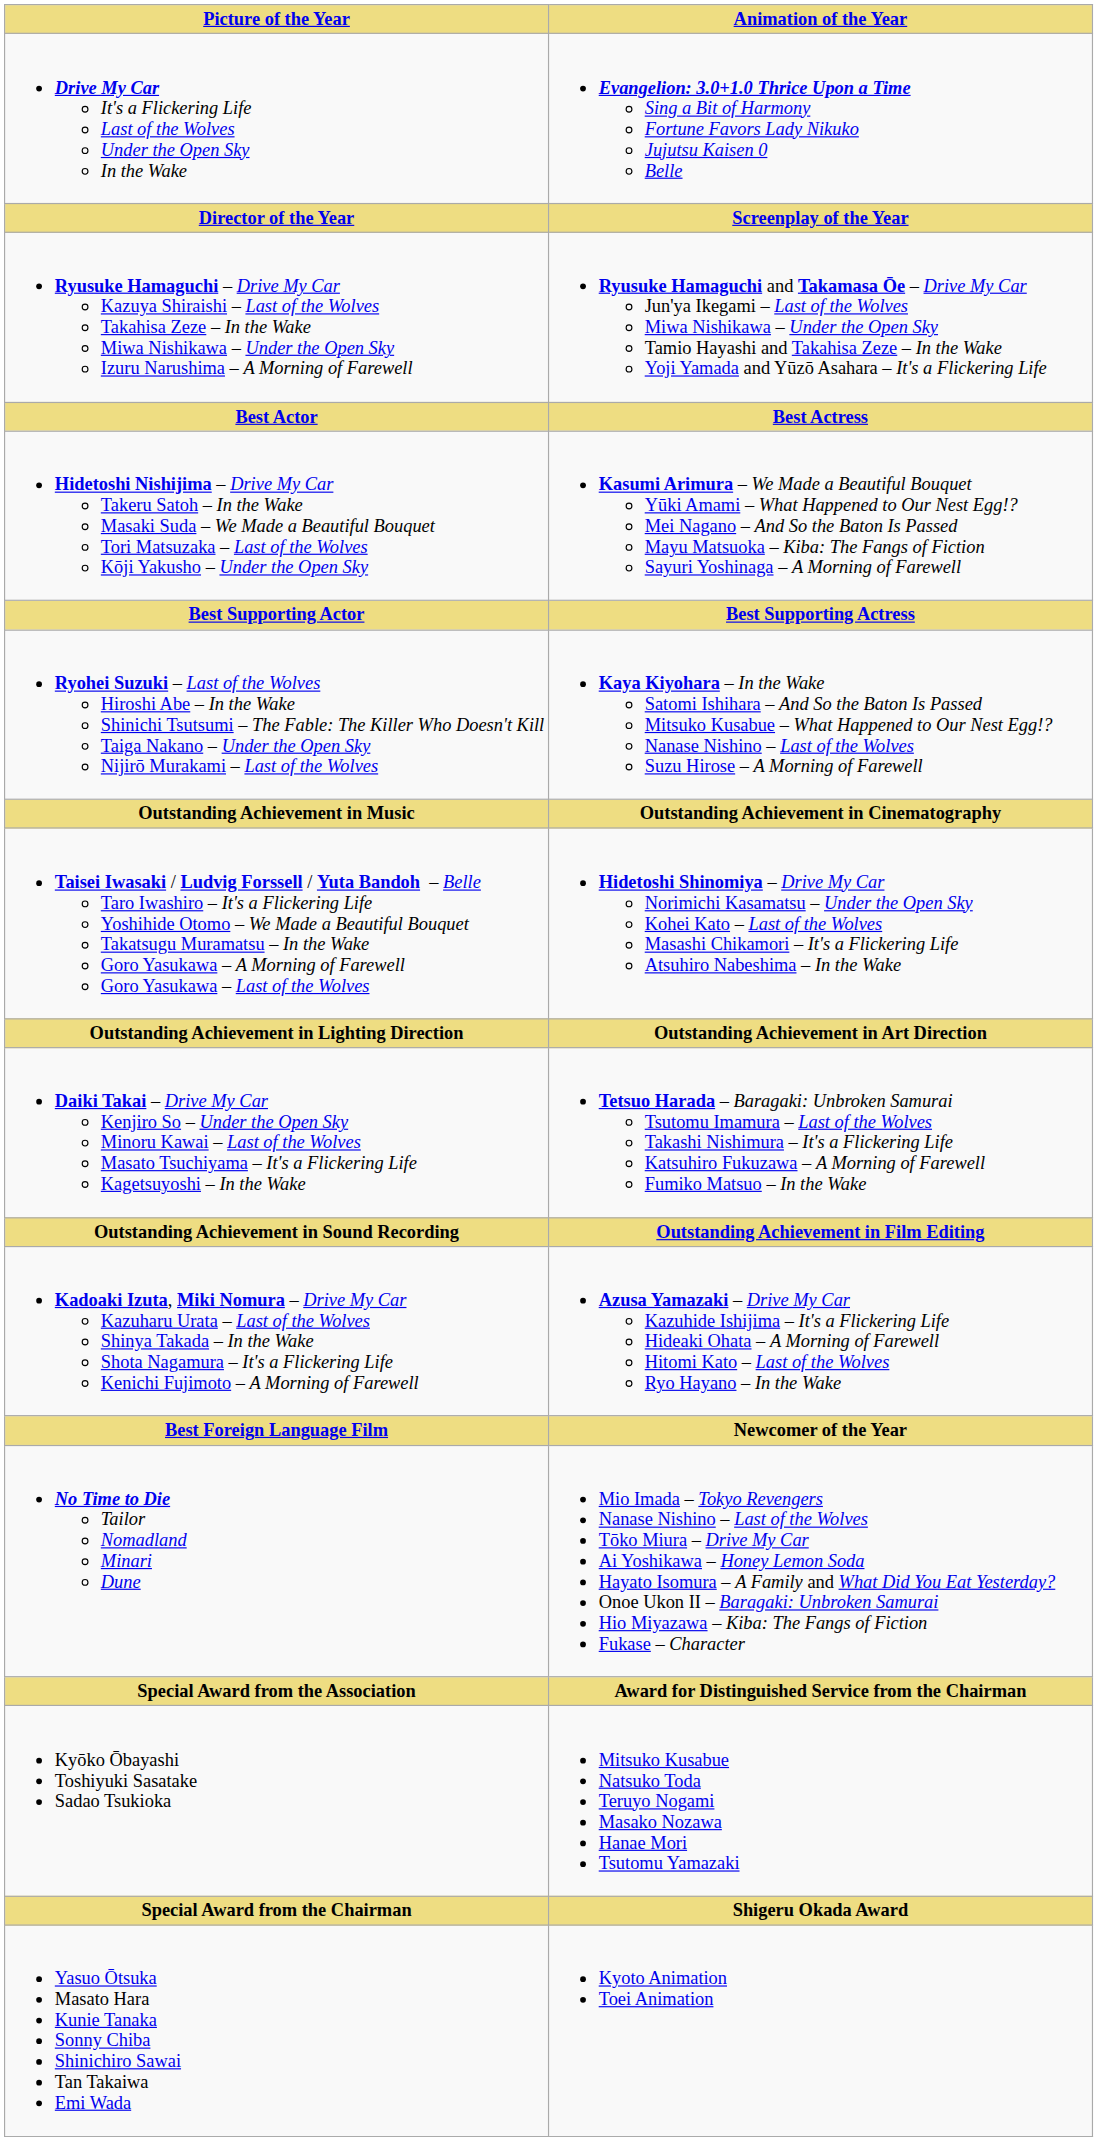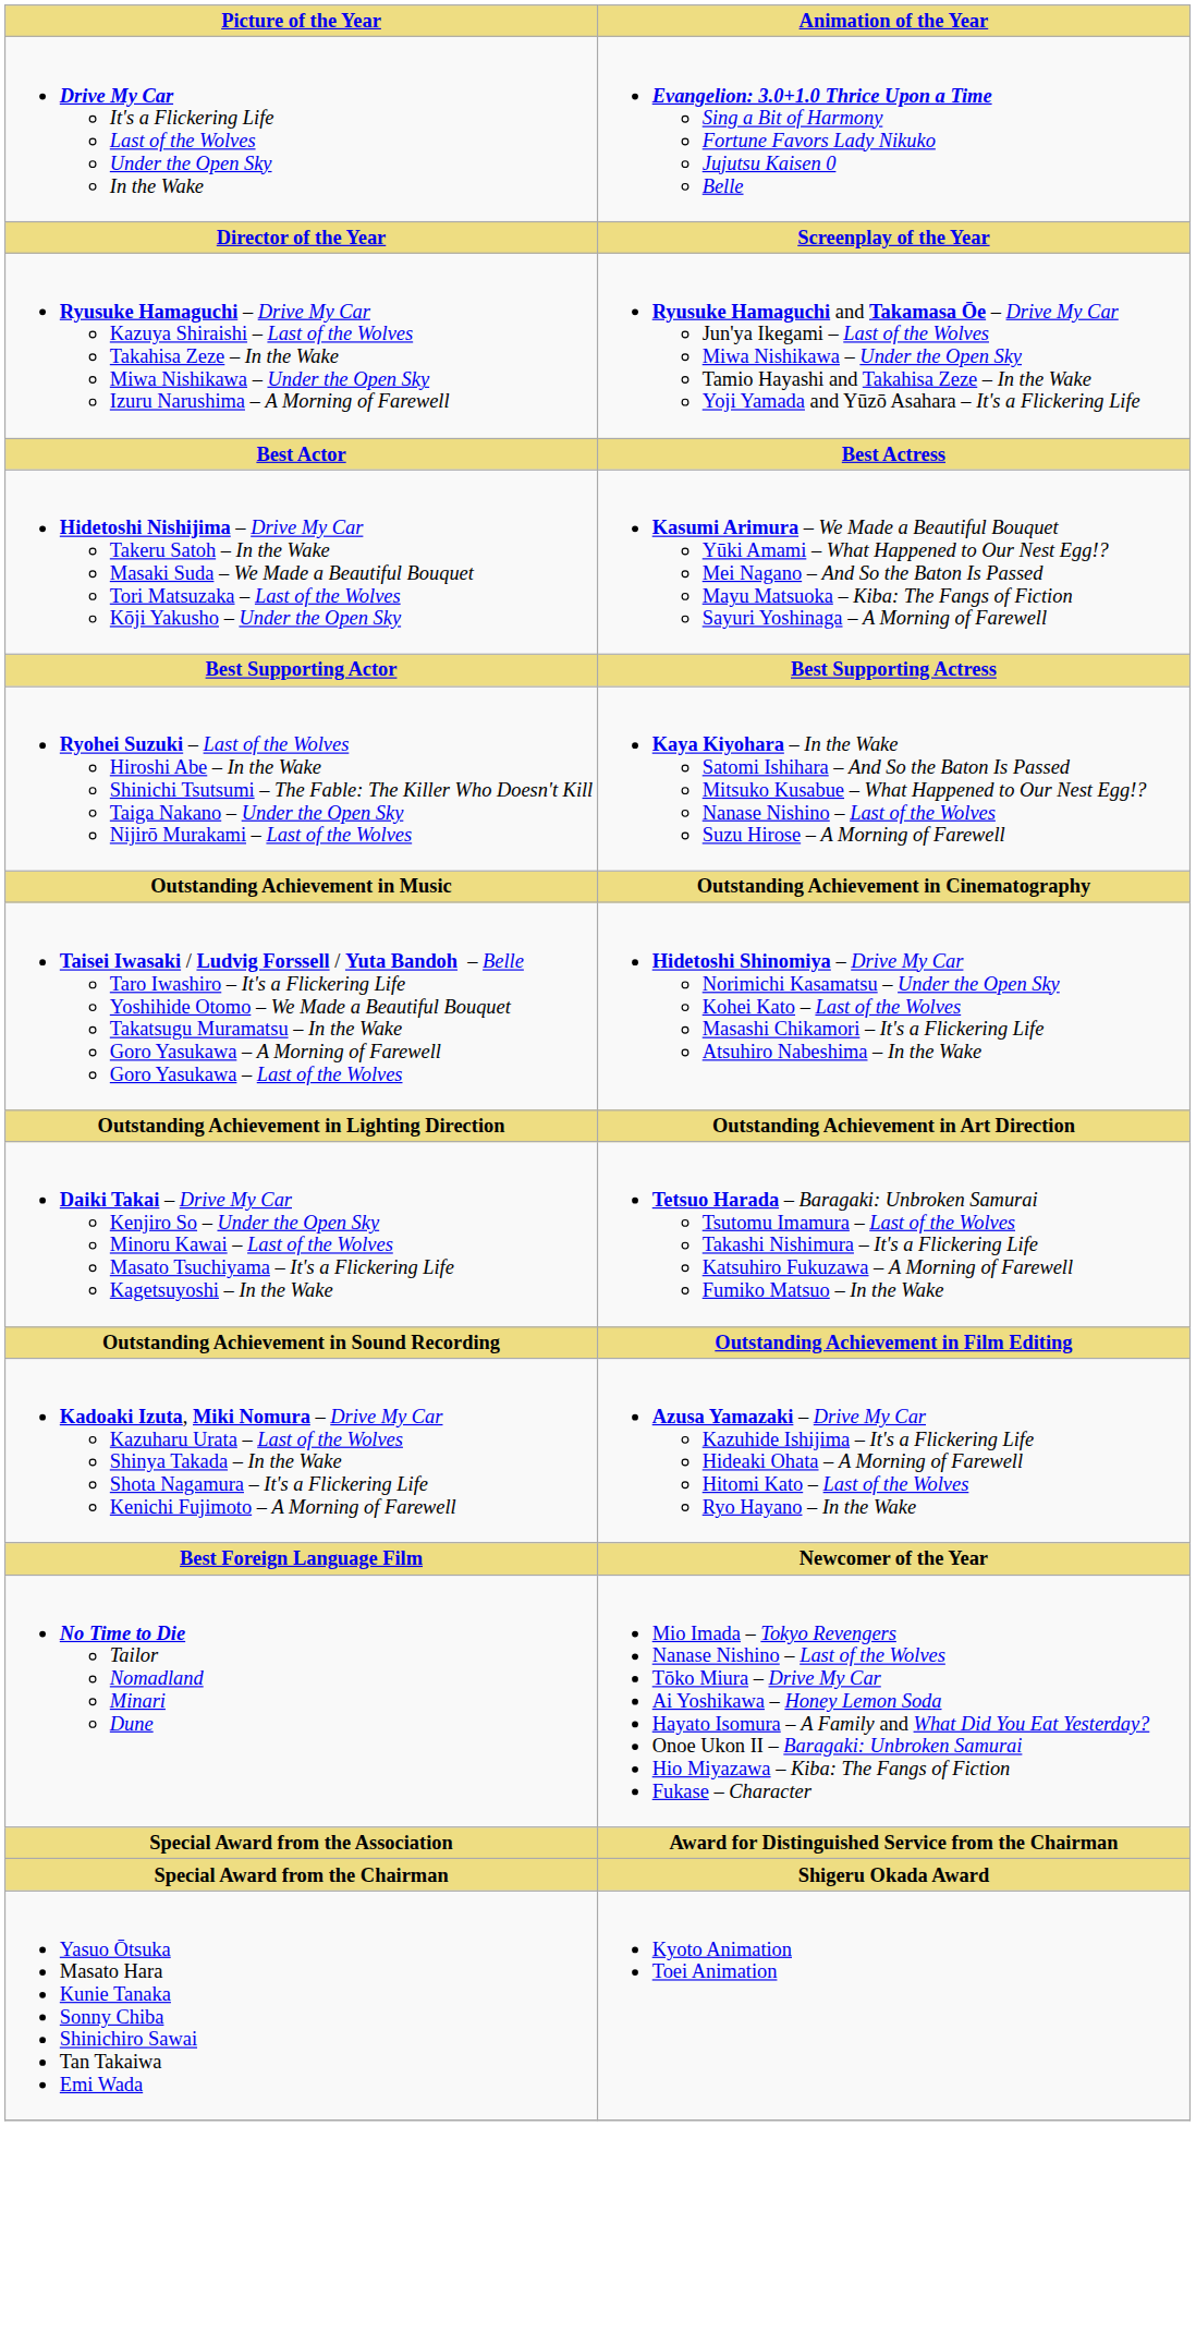 <table class=wikitable>
 <tr>
 <th style="background:#EEDD82; width:50%"><a href='#'>Picture of the Year</a></th>
 <th style="background:#EEDD82; width:50%"><a href='#'>Animation of the Year</a></th>
 </tr>
 <tr>
 <td valign="top"><br><ul><li><strong><em><a href='#'>Drive My Car</a></em></strong><ul><li><em>It's a Flickering Life</em></li><li><em><a href='#'>Last of the Wolves</a></em></li><li><em><a href='#'>Under the Open Sky</a></em></li><li><em>In the Wake</em></li></ul></li></ul></td>
 <td valign="top"><br><ul><li><strong><em><a href='#'>Evangelion: 3.0+1.0 Thrice Upon a Time</a></em></strong><ul><li><em><a href='#'>Sing a Bit of Harmony</a></em></li><li><em><a href='#'>Fortune Favors Lady Nikuko</a></em></li><li><em><a href='#'>Jujutsu Kaisen 0</a></em></li><li><em><a href='#'>Belle</a></em></li></ul></li></ul></td>
 </tr>
 <tr>
 <th style="background:#EEDD82"><a href='#'>Director of the Year</a></th>
 <th style="background:#EEDD82"><a href='#'>Screenplay of the Year</a></th>
 </tr>
 <tr>
 <td valign="top"><br><ul><li><strong><a href='#'>Ryusuke Hamaguchi</a></strong> – <em><a href='#'>Drive My Car</a></em><ul><li><a href='#'>Kazuya Shiraishi</a> – <em><a href='#'>Last of the Wolves</a></em></li><li><a href='#'>Takahisa Zeze</a> – <em>In the Wake</em></li><li><a href='#'>Miwa Nishikawa</a> – <em><a href='#'>Under the Open Sky</a></em></li><li><a href='#'>Izuru Narushima</a> – <em>A Morning of Farewell</em></li></ul></li></ul></td>
 <td valign="top"><br><ul><li><strong><a href='#'>Ryusuke Hamaguchi</a></strong> and <strong><a href='#'>Takamasa Ōe</a></strong> – <em><a href='#'>Drive My Car</a></em><ul><li>Jun'ya Ikegami – <em><a href='#'>Last of the Wolves</a></em></li><li><a href='#'>Miwa Nishikawa</a> – <em><a href='#'>Under the Open Sky</a></em></li><li>Tamio Hayashi and <a href='#'>Takahisa Zeze</a> – <em>In the Wake</em></li><li><a href='#'>Yoji Yamada</a> and Yūzō Asahara – <em>It's a Flickering Life</em></li></ul></li></ul></td>
 </tr>
 <tr>
 <th style="background:#EEDD82"><a href='#'>Best Actor</a></th>
 <th style="background:#EEDD82"><a href='#'>Best Actress</a></th>
 </tr>
 <tr>
 <td valign="top"><br><ul><li><strong><a href='#'>Hidetoshi Nishijima</a></strong> – <em><a href='#'>Drive My Car</a></em><ul><li><a href='#'>Takeru Satoh</a> – <em>In the Wake</em></li><li><a href='#'>Masaki Suda</a> – <em>We Made a Beautiful Bouquet</em></li><li><a href='#'>Tori Matsuzaka</a> – <em><a href='#'>Last of the Wolves</a></em></li><li><a href='#'>Kōji Yakusho</a> – <em><a href='#'>Under the Open Sky</a></em></li></ul></li></ul></td>
 <td valign="top"><br><ul><li><strong><a href='#'>Kasumi Arimura</a></strong> – <em>We Made a Beautiful Bouquet</em><ul><li><a href='#'>Yūki Amami</a> – <em>What Happened to Our Nest Egg!?</em></li><li><a href='#'>Mei Nagano</a> – <em>And So the Baton Is Passed</em></li><li><a href='#'>Mayu Matsuoka</a> – <em>Kiba: The Fangs of Fiction</em></li><li><a href='#'>Sayuri Yoshinaga</a> – <em>A Morning of Farewell</em></li></ul></li></ul></td>
 </tr>
 <tr>
 <th style="background:#EEDD82"><a href='#'>Best Supporting Actor</a></th>
 <th style="background:#EEDD82"><a href='#'>Best Supporting Actress</a></th>
 </tr>
 <tr>
 <td valign="top"><br><ul><li><strong><a href='#'>Ryohei Suzuki</a></strong> – <em><a href='#'>Last of the Wolves</a></em><ul><li><a href='#'>Hiroshi Abe</a> – <em>In the Wake</em></li><li><a href='#'>Shinichi Tsutsumi</a> – <em>The Fable: The Killer Who Doesn't Kill</em></li><li><a href='#'>Taiga Nakano</a> – <em><a href='#'>Under the Open Sky</a></em></li><li><a href='#'>Nijirō Murakami</a> – <em><a href='#'>Last of the Wolves</a></em></li></ul></li></ul></td>
 <td valign="top"><br><ul><li><strong><a href='#'>Kaya Kiyohara</a></strong> – <em>In the Wake</em><ul><li><a href='#'>Satomi Ishihara</a> – <em>And So the Baton Is Passed</em></li><li><a href='#'>Mitsuko Kusabue</a> – <em>What Happened to Our Nest Egg!?</em></li><li><a href='#'>Nanase Nishino</a> – <em><a href='#'>Last of the Wolves</a></em></li><li><a href='#'>Suzu Hirose</a> – <em>A Morning of Farewell</em></li></ul></li></ul></td>
 </tr>
 <tr>
 <th style="background:#EEDD82">Outstanding Achievement in Music</th>
 <th style="background:#EEDD82">Outstanding Achievement in Cinematography</th>
 </tr>
 <tr>
 <td valign="top"><br><ul><li><strong><a href='#'>Taisei Iwasaki</a></strong> / <strong><a href='#'>Ludvig Forssell</a></strong> / <strong><a href='#'>Yuta Bandoh</a></strong>  – <em><a href='#'>Belle</a></em><ul><li><a href='#'>Taro Iwashiro</a> – <em>It's a Flickering Life</em></li><li><a href='#'>Yoshihide Otomo</a> – <em>We Made a Beautiful Bouquet</em></li><li><a href='#'>Takatsugu Muramatsu</a> – <em>In the Wake</em></li><li><a href='#'>Goro Yasukawa</a> – <em>A Morning of Farewell</em></li><li><a href='#'>Goro Yasukawa</a> – <em><a href='#'>Last of the Wolves</a></em></li></ul></li></ul></td>
 <td valign="top"><br><ul><li><strong><a href='#'>Hidetoshi Shinomiya</a></strong> – <em><a href='#'>Drive My Car</a></em><ul><li><a href='#'>Norimichi Kasamatsu</a> – <em><a href='#'>Under the Open Sky</a></em></li><li><a href='#'>Kohei Kato</a> – <em><a href='#'>Last of the Wolves</a></em></li><li><a href='#'>Masashi Chikamori</a> – <em>It's a Flickering Life</em></li><li><a href='#'>Atsuhiro Nabeshima</a> – <em>In the Wake</em></li></ul></li></ul></td>
 </tr>
 <tr>
 <th style="background:#EEDD82">Outstanding Achievement in Lighting Direction</th>
 <th style="background:#EEDD82">Outstanding Achievement in Art Direction</th>
 </tr>
 <tr>
 <td valign="top"><br><ul><li><strong><a href='#'>Daiki Takai</a></strong> – <em><a href='#'>Drive My Car</a></em><ul><li><a href='#'>Kenjiro So</a> – <em><a href='#'>Under the Open Sky</a></em></li><li><a href='#'>Minoru Kawai</a> – <em><a href='#'>Last of the Wolves</a></em></li><li><a href='#'>Masato Tsuchiyama</a> – <em>It's a Flickering Life</em></li><li><a href='#'>Kagetsuyoshi</a> – <em>In the Wake</em></li></ul></li></ul></td>
 <td valign="top"><br><ul><li><strong><a href='#'>Tetsuo Harada</a></strong> – <em>Baragaki: Unbroken Samurai</em><ul><li><a href='#'>Tsutomu Imamura</a> – <em><a href='#'>Last of the Wolves</a></em></li><li><a href='#'>Takashi Nishimura</a> – <em>It's a Flickering Life</em></li><li><a href='#'>Katsuhiro Fukuzawa</a> – <em>A Morning of Farewell</em></li><li><a href='#'>Fumiko Matsuo</a> – <em>In the Wake</em></li></ul></li></ul></td>
 </tr>
 <tr>
 <th style="background:#EEDD82">Outstanding Achievement in Sound Recording</th>
 <th style="background:#EEDD82"><a href='#'>Outstanding Achievement in Film Editing</a></th>
 </tr>
 <tr>
 <td valign="top"><br><ul><li><strong><a href='#'>Kadoaki Izuta</a></strong>, <strong><a href='#'>Miki Nomura</a></strong> – <em><a href='#'>Drive My Car</a></em><ul><li><a href='#'>Kazuharu Urata</a> – <em><a href='#'>Last of the Wolves</a></em></li><li><a href='#'>Shinya Takada</a> – <em>In the Wake</em></li><li><a href='#'>Shota Nagamura</a> – <em>It's a Flickering Life</em></li><li><a href='#'>Kenichi Fujimoto</a> – <em>A Morning of Farewell</em></li></ul></li></ul></td>
 <td valign="top"><br><ul><li><strong><a href='#'>Azusa Yamazaki</a></strong> – <em><a href='#'>Drive My Car</a></em><ul><li><a href='#'>Kazuhide Ishijima</a> – <em>It's a Flickering Life</em></li><li><a href='#'>Hideaki Ohata</a> – <em>A Morning of Farewell</em></li><li><a href='#'>Hitomi Kato</a> – <em><a href='#'>Last of the Wolves</a></em></li><li><a href='#'>Ryo Hayano</a> – <em>In the Wake</em></li></ul></li></ul></td>
 </tr>
 <tr>
 <th style="background:#EEDD82"><a href='#'>Best Foreign Language Film</a></th>
 <th style="background:#EEDD82">Newcomer of the Year</th>
 </tr>
 <tr>
 <td valign="top"><br><ul><li><strong><em><a href='#'>No Time to Die</a></em></strong><ul><li><em>Tailor</em></li><li><em><a href='#'>Nomadland</a></em></li><li><em><a href='#'>Minari</a></em></li><li><em><a href='#'>Dune</a></em></li></ul></li></ul></td>
 <td valign="top"><br><ul><li><a href='#'>Mio Imada</a> – <em><a href='#'>Tokyo Revengers</a></em></li><li><a href='#'>Nanase Nishino</a> – <em><a href='#'>Last of the Wolves</a></em></li><li><a href='#'>Tōko Miura</a> – <em><a href='#'>Drive My Car</a></em></li><li><a href='#'>Ai Yoshikawa</a> – <em><a href='#'>Honey Lemon Soda</a></em></li><li><a href='#'>Hayato Isomura</a> – <em>A Family</em> and <em><a href='#'>What Did You Eat Yesterday?</a></em></li><li>Onoe Ukon II – <em><a href='#'>Baragaki: Unbroken Samurai</a></em></li><li><a href='#'>Hio Miyazawa</a> – <em>Kiba: The Fangs of Fiction</em></li><li><a href='#'>Fukase</a> – <em>Character</em></li></ul></td>
 </tr>
 <tr>
 <th style="background:#EEDD82">Special Award from the Association</th>
 <th style="background:#EEDD82">Award for Distinguished Service from the Chairman</th>
 </tr>
 <tr>
-<td valign="top"><br><ul><li>Kyōko Ōbayashi</li><li>Toshiyuki Sasatake</li><li>Sadao Tsukioka</li></ul></td>
-<td valign="top"><br><ul><li><a href='#'>Mitsuko Kusabue</a></li><li><a href='#'>Natsuko Toda</a></li><li><a href='#'>Teruyo Nogami</a></li><li><a href='#'>Masako Nozawa</a></li><li><a href='#'>Hanae Mori</a></li><li><a href='#'>Tsutomu Yamazaki</a></li></ul></td>
-</tr>
-<tr>
 <th style="background:#EEDD82">Special Award from the Chairman</th>
 <th style="background:#EEDD82">Shigeru Okada Award</th>
 </tr>
 <tr>
 <td valign="top"><br><ul><li><a href='#'>Yasuo Ōtsuka</a></li><li>Masato Hara</li><li><a href='#'>Kunie Tanaka</a></li><li><a href='#'>Sonny Chiba</a></li><li><a href='#'>Shinichiro Sawai</a></li><li>Tan Takaiwa</li><li><a href='#'>Emi Wada</a></li></ul></td>
 <td valign="top"><br><ul><li><a href='#'>Kyoto Animation</a></li><li><a href='#'>Toei Animation</a></li></ul></td>
 </tr>
 <tr>
 </tr>
 </table>
